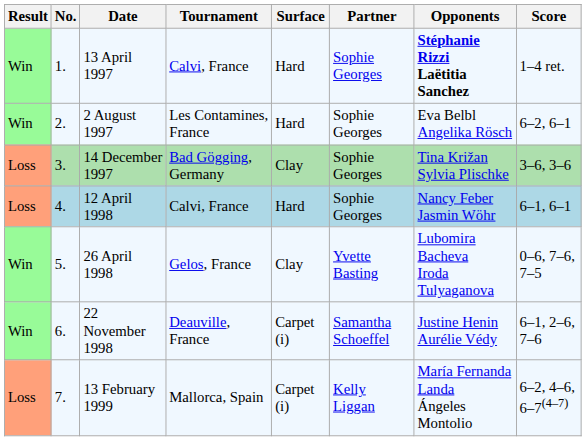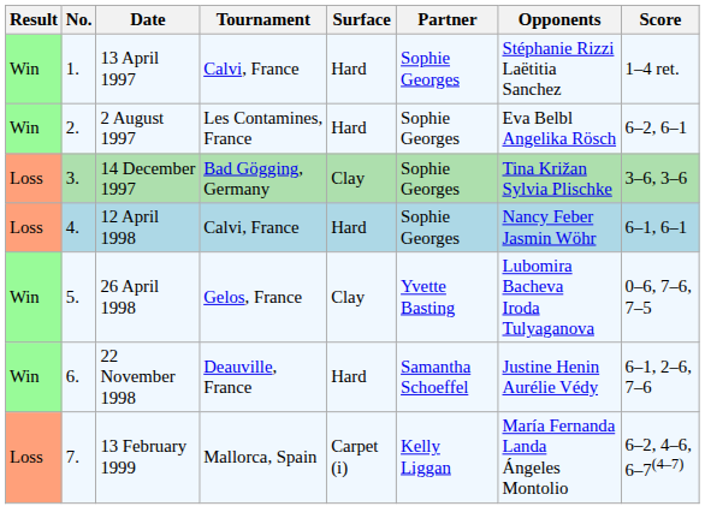 <table class="sortable wikitable" style="font-size:97%;">
 <tr>
 <th>Result</th>
 <th>No.</th>
 <th>Date</th>
 <th>Tournament</th>
 <th>Surface</th>
 <th>Partner</th>
 <th>Opponents</th>
 <th>Score</th>
 </tr>
 <tr style="background:#f0f8ff;">
 <td style="background:#98fb98;">Win</td>
 <td>1.</td>
 <td>13 April 1997</td>
 <td><a href='#'>Calvi</a>, France</td>
 <td>Hard</td>
 <td> <a href='#'>Sophie Georges</a></td>
-<td><strong> <a href='#'>Stéphanie Rizzi</a> <br>  Laëtitia Sanchez</strong></td>
+<td> <a href='#'>Stéphanie Rizzi</a> <br>  Laëtitia Sanchez</td>
 <td>1–4 ret.</td>
 </tr>
 <tr style="background:#f0f8ff;">
 <td style="background:#98fb98;">Win</td>
 <td>2.</td>
 <td>2 August 1997</td>
 <td>Les Contamines, France</td>
 <td>Hard</td>
 <td> Sophie Georges</td>
 <td> Eva Belbl <br>  <a href='#'>Angelika Rösch</a></td>
 <td>6–2, 6–1</td>
 </tr>
 <tr style="background:#addfad;">
 <td style="background:#ffa07a;">Loss</td>
 <td>3.</td>
 <td>14 December 1997</td>
 <td><a href='#'>Bad Gögging</a>, Germany</td>
 <td>Clay</td>
 <td> Sophie Georges</td>
 <td> <a href='#'>Tina Križan</a> <br>  <a href='#'>Sylvia Plischke</a></td>
 <td>3–6, 3–6</td>
 </tr>
 <tr style="background:lightblue;">
 <td style="background:#ffa07a;">Loss</td>
 <td>4.</td>
 <td>12 April 1998</td>
 <td>Calvi, France</td>
 <td>Hard</td>
 <td> Sophie Georges</td>
 <td> <a href='#'>Nancy Feber</a> <br>  <a href='#'>Jasmin Wöhr</a></td>
 <td>6–1, 6–1</td>
 </tr>
 <tr style="background:#f0f8ff;">
 <td style="background:#98fb98;">Win</td>
 <td>5.</td>
 <td>26 April 1998</td>
 <td><a href='#'>Gelos</a>, France</td>
 <td>Clay</td>
 <td> <a href='#'>Yvette Basting</a></td>
 <td> <a href='#'>Lubomira Bacheva</a> <br>  <a href='#'>Iroda Tulyaganova</a></td>
 <td>0–6, 7–6, 7–5</td>
 </tr>
 <tr style="background:#f0f8ff;">
 <td style="background:#98fb98;">Win</td>
 <td>6.</td>
 <td>22 November 1998</td>
 <td><a href='#'>Deauville</a>, France</td>
-<td>Carpet (i)</td>
+<td>Hard</td>
 <td> <a href='#'>Samantha Schoeffel</a></td>
 <td> <a href='#'>Justine Henin</a> <br>  <a href='#'>Aurélie Védy</a></td>
 <td>6–1, 2–6, 7–6</td>
 </tr>
 <tr style="background:#f0f8ff;">
 <td style="background:#ffa07a;">Loss</td>
 <td>7.</td>
 <td>13 February 1999</td>
 <td>Mallorca, Spain</td>
 <td>Carpet (i)</td>
 <td> <a href='#'>Kelly Liggan</a></td>
 <td> <a href='#'>María Fernanda Landa</a> <br>  Ángeles Montolio</td>
 <td>6–2, 4–6, 6–7<sup>(4–7)</sup></td>
 </tr>
 </table>
